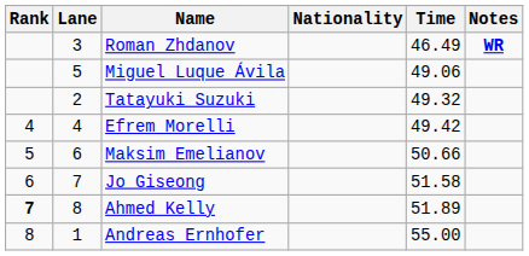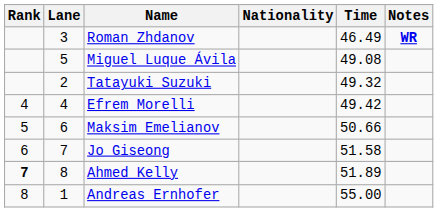 <table class="wikitable sortable" style="text-align:center">
 <tr>
 <th>Rank</th>
 <th>Lane</th>
 <th>Name</th>
 <th>Nationality</th>
 <th>Time</th>
 <th>Notes</th>
 </tr>
 <tr>
 <td></td>
 <td>3</td>
 <td align=left><a href='#'>Roman Zhdanov</a></td>
 <td align=left></td>
 <td>46.49</td>
 <td><strong><a href='#'>WR</a></strong></td>
 </tr>
 <tr>
 <td></td>
 <td>5</td>
 <td align=left><a href='#'>Miguel Luque Ávila</a></td>
 <td align=left></td>
-<td>49.06</td>
+<td>49.08</td>
 <td></td>
 </tr>
 <tr>
 <td></td>
 <td>2</td>
 <td align=left><a href='#'>Tatayuki Suzuki</a></td>
 <td align=left></td>
 <td>49.32</td>
 <td></td>
 </tr>
 <tr>
 <td>4</td>
 <td>4</td>
 <td align=left><a href='#'>Efrem Morelli</a></td>
 <td align=left></td>
 <td>49.42</td>
 <td></td>
 </tr>
 <tr>
 <td>5</td>
 <td>6</td>
 <td align=left><a href='#'>Maksim Emelianov</a></td>
 <td align=left></td>
 <td>50.66</td>
 <td></td>
 </tr>
 <tr>
 <td>6</td>
 <td>7</td>
 <td align=left><a href='#'>Jo Giseong</a></td>
 <td align=left></td>
 <td>51.58</td>
 <td></td>
 </tr>
 <tr>
 <td><strong>7</strong></td>
 <td>8</td>
 <td align=left><a href='#'>Ahmed Kelly</a></td>
 <td align=left></td>
 <td>51.89</td>
 <td></td>
 </tr>
 <tr>
 <td>8</td>
 <td>1</td>
 <td align=left><a href='#'>Andreas Ernhofer</a></td>
 <td align=left></td>
 <td>55.00</td>
 <td></td>
 </tr>
 </table>
